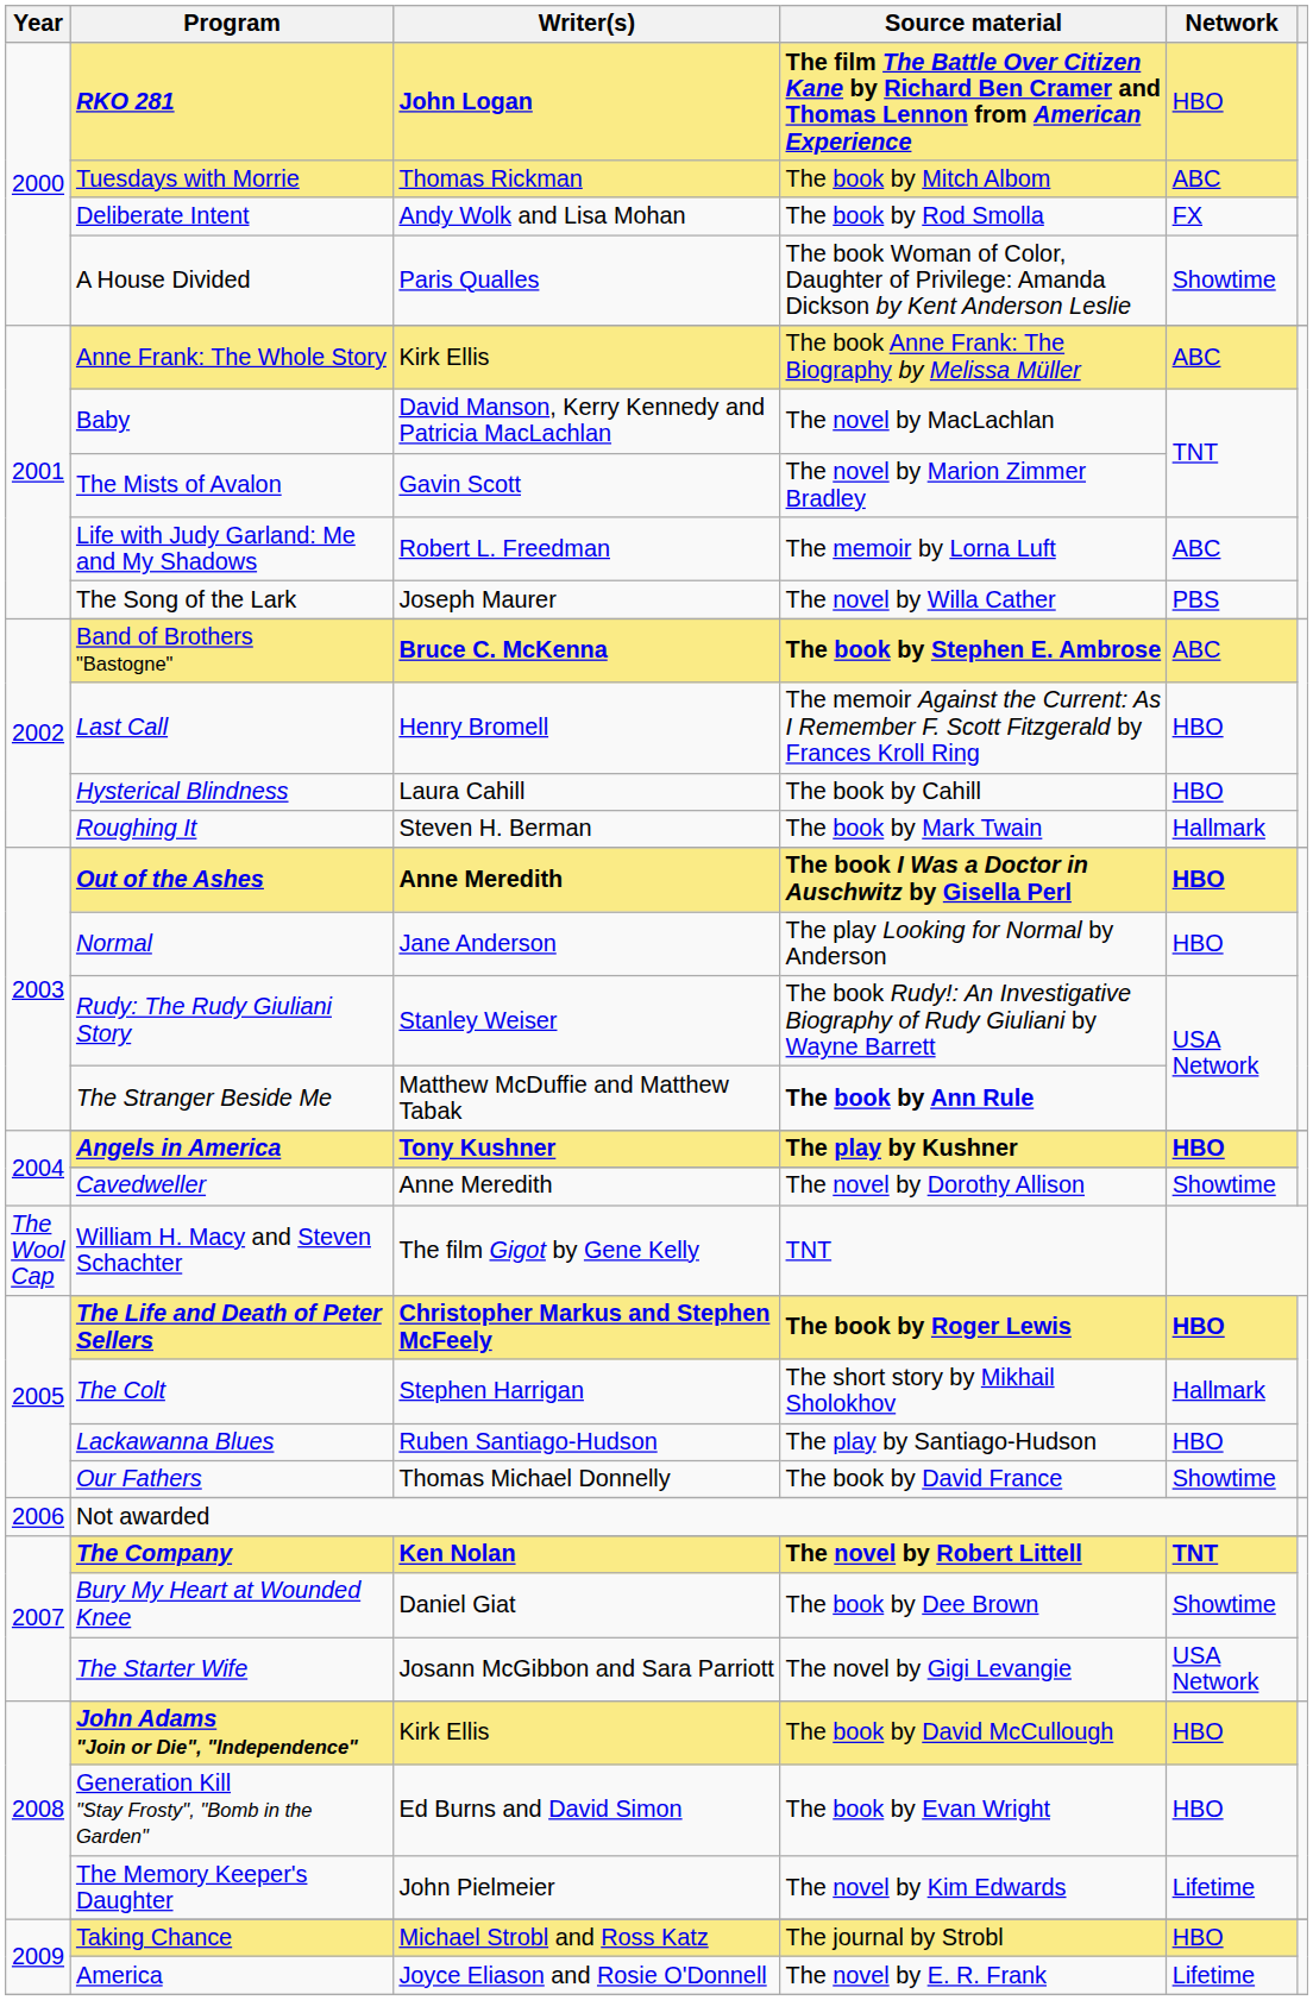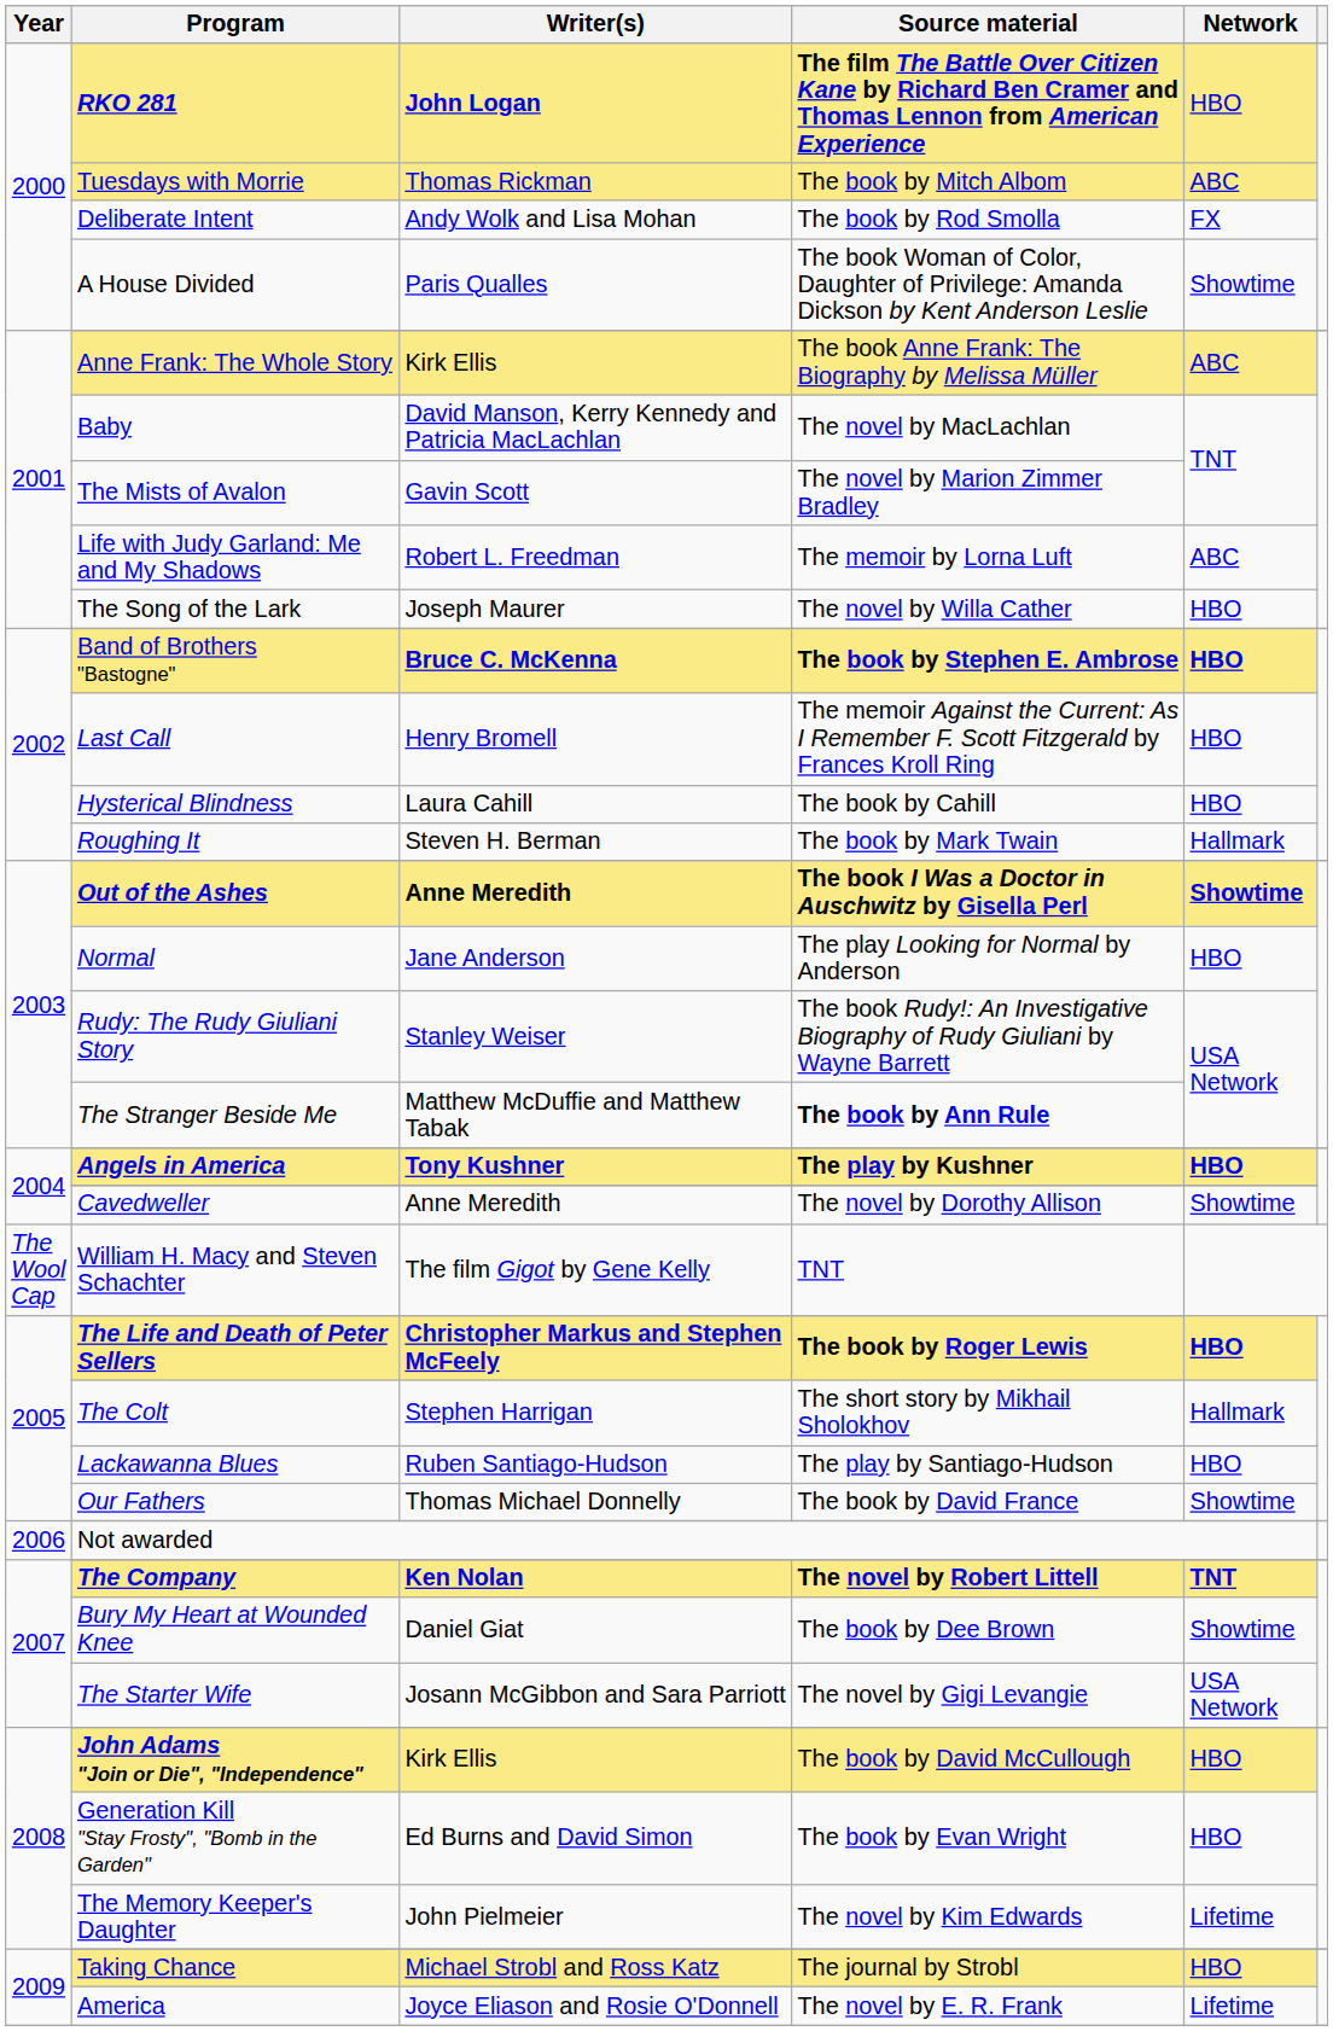 <table class="wikitable" style="width:100%">
 <tr bgcolor="#bebebe">
 <th width="5%">Year</th>
 <th width="25%">Program</th>
 <th width="30%">Writer(s)</th>
 <th width="30%">Source material</th>
 <th width="10%">Network</th>
 <th scope="col" style="width:2%;" class="unsortable"></th>
 </tr>
 <tr>
 <td rowspan="5" style="text-align:center"><a href='#'>2000</a></td>
 </tr>
 <tr>
 <td style="background:#FAEB86"><strong><em><a href='#'>RKO 281</a></em></strong></td>
 <td style="background:#FAEB86"><strong><a href='#'>John Logan</a></strong></td>
 <td style="background:#FAEB86"><strong>The film <em><a href='#'>The Battle Over Citizen Kane</a></em> by <a href='#'>Richard Ben Cramer</a> and <a href='#'>Thomas Lennon</a> from <em><a href='#'>American Experience</a><strong><em></td>
 <td style="background:#FAEB86"></strong><a href='#'>HBO</a><strong></td>
 <td rowspan="4"><br></td>
 </tr>
 <tr>
 <td style="background:#FAEB86"></em></strong><a href='#'>Tuesdays with Morrie</a><strong><em></td>
 <td style="background:#FAEB86"></strong><a href='#'>Thomas Rickman</a><strong></td>
 <td style="background:#FAEB86"></strong>The <a href='#'>book</a> by <a href='#'>Mitch Albom</a><strong></td>
 <td style="background:#FAEB86"></strong><a href='#'>ABC</a><strong></td>
 </tr>
 <tr>
 <td></em><a href='#'>Deliberate Intent</a><em></td>
 <td><a href='#'>Andy Wolk</a> and Lisa Mohan</td>
 <td>The <a href='#'>book</a> by <a href='#'>Rod Smolla</a></td>
 <td><a href='#'>FX</a></td>
 </tr>
 <tr>
 <td></em>A House Divided<em></td>
 <td><a href='#'>Paris Qualles</a></td>
 <td>The book </em>Woman of Color, Daughter of Privilege: Amanda Dickson<em> by Kent Anderson Leslie</td>
 <td><a href='#'>Showtime</a></td>
 </tr>
 <tr>
 <td rowspan="6" style="text-align:center"><a href='#'>2001</a></td>
 </tr>
 <tr>
 <td style="background:#FAEB86"></em></strong><a href='#'>Anne Frank: The Whole Story</a><strong><em></td>
 <td style="background:#FAEB86"></strong>Kirk Ellis<strong></td>
 <td style="background:#FAEB86"></strong>The book </em><a href='#'>Anne Frank: The Biography</a><em> by <a href='#'>Melissa Müller</a><strong></td>
 <td style="background:#FAEB86"></strong><a href='#'>ABC</a><strong></td>
 <td rowspan="5"><br></td>
 </tr>
 <tr>
 <td></em><a href='#'>Baby</a><em></td>
 <td><a href='#'>David Manson</a>, Kerry Kennedy and <a href='#'>Patricia MacLachlan</a></td>
 <td>The <a href='#'>novel</a> by MacLachlan</td>
 <td rowspan="2"><a href='#'>TNT</a></td>
 </tr>
 <tr>
 <td></em><a href='#'>The Mists of Avalon</a><em></td>
 <td><a href='#'>Gavin Scott</a></td>
 <td>The <a href='#'>novel</a> by <a href='#'>Marion Zimmer Bradley</a></td>
 </tr>
 <tr>
 <td></em><a href='#'>Life with Judy Garland: Me and My Shadows</a><em></td>
 <td><a href='#'>Robert L. Freedman</a></td>
 <td>The <a href='#'>memoir</a> by <a href='#'>Lorna Luft</a></td>
 <td><a href='#'>ABC</a></td>
 </tr>
 <tr>
 <td></em>The Song of the Lark<em></td>
 <td>Joseph Maurer</td>
 <td>The <a href='#'>novel</a> by <a href='#'>Willa Cather</a></td>
-<td><a href='#'>PBS</a></td>
+<td><a href='#'>HBO</a></td>
 </tr>
 <tr>
 <td rowspan="5" style="text-align:center"><a href='#'>2002</a></td>
 </tr>
 <tr>
 <td style="background:#FAEB86"></em></strong><a href='#'>Band of Brothers</a></em><br><small>"Bastogne"</small></strong></td>
 <td style="background:#FAEB86"><strong><a href='#'>Bruce C. McKenna</a></strong></td>
 <td style="background:#FAEB86"><strong>The <a href='#'>book</a> by <a href='#'>Stephen E. Ambrose</a></strong></td>
-<td style="background:#FAEB86"></strong><a href='#'>ABC</a><strong></td>
+<td style="background:#FAEB86"><strong><a href='#'>HBO</a></strong></td>
 <td rowspan="4"><br></td>
 </tr>
 <tr>
 <td><em><a href='#'>Last Call</a></em></td>
 <td><a href='#'>Henry Bromell</a></td>
 <td>The memoir <em>Against the Current: As I Remember F. Scott Fitzgerald</em> by <a href='#'>Frances Kroll Ring</a></td>
 <td><a href='#'>HBO</a></td>
 </tr>
 <tr>
 <td><em><a href='#'>Hysterical Blindness</a></em></td>
 <td>Laura Cahill</td>
 <td>The book by Cahill</td>
 <td><a href='#'>HBO</a></td>
 </tr>
 <tr>
 <td><em><a href='#'>Roughing It</a></em></td>
 <td>Steven H. Berman</td>
 <td>The <a href='#'>book</a> by <a href='#'>Mark Twain</a></td>
 <td><a href='#'>Hallmark</a></td>
 </tr>
 <tr>
 <td rowspan="5" style="text-align:center"><a href='#'>2003</a></td>
 </tr>
 <tr>
 <td style="background:#FAEB86"><strong><em><a href='#'>Out of the Ashes</a></em></strong></td>
 <td style="background:#FAEB86"><strong>Anne Meredith</strong></td>
 <td style="background:#FAEB86"><strong>The book <em>I Was a Doctor in Auschwitz</em> by <a href='#'>Gisella Perl</a></strong></td>
-<td style="background:#FAEB86"><strong><a href='#'>HBO</a></strong></td>
+<td style="background:#FAEB86"><strong><a href='#'>Showtime</a></strong></td>
 <td rowspan="4"><br></td>
 </tr>
 <tr>
 <td><em><a href='#'>Normal</a></em></td>
 <td><a href='#'>Jane Anderson</a></td>
 <td>The play <em>Looking for Normal</em> by Anderson</td>
 <td><a href='#'>HBO</a></td>
 </tr>
 <tr>
 <td><em><a href='#'>Rudy: The Rudy Giuliani Story</a></em></td>
 <td><a href='#'>Stanley Weiser</a></td>
 <td>The book <em>Rudy!: An Investigative Biography of Rudy Giuliani</em> by <a href='#'>Wayne Barrett</a></td>
 <td rowspan="2"><a href='#'>USA Network</a></td>
 </tr>
 <tr>
 <td><em>The Stranger Beside Me</em></td>
 <td>Matthew McDuffie and Matthew Tabak</td>
 <td><strong>The <a href='#'>book</a> by <a href='#'>Ann Rule</a></strong></td>
 </tr>
 <tr>
 <td rowspan="4" style="text-align:center"><a href='#'>2004</a></td>
 </tr>
 <tr>
 <td style="background:#FAEB86"><strong><em><a href='#'>Angels in America</a></em></strong></td>
 <td style="background:#FAEB86"><strong><a href='#'>Tony Kushner</a></strong></td>
 <td style="background:#FAEB86"><strong>The <a href='#'>play</a> by Kushner</strong></td>
 <td style="background:#FAEB86"><strong><a href='#'>HBO</a></strong></td>
 <td rowspan="3"><br></td>
 </tr>
 <tr>
 </tr>
 <tr>
 <td><em><a href='#'>Cavedweller</a></em></td>
 <td>Anne Meredith</td>
 <td>The <a href='#'>novel</a> by <a href='#'>Dorothy Allison</a></td>
 <td><a href='#'>Showtime</a></td>
 </tr>
 <tr>
 <td><em><a href='#'>The Wool Cap</a></em></td>
 <td><a href='#'>William H. Macy</a> and <a href='#'>Steven Schachter</a></td>
 <td>The film <em><a href='#'>Gigot</a></em> by <a href='#'>Gene Kelly</a></td>
 <td><a href='#'>TNT</a></td>
 </tr>
 <tr>
 <td rowspan="5" style="text-align:center"><a href='#'>2005</a></td>
 </tr>
 <tr>
 <td style="background:#FAEB86"><strong><em><a href='#'>The Life and Death of Peter Sellers</a></em></strong></td>
 <td style="background:#FAEB86"><strong><a href='#'>Christopher Markus and Stephen McFeely</a></strong></td>
 <td style="background:#FAEB86"><strong>The book by <a href='#'>Roger Lewis</a></strong></td>
 <td style="background:#FAEB86"><strong><a href='#'>HBO</a></strong></td>
 <td rowspan="4"><br></td>
 </tr>
 <tr>
 <td><em><a href='#'>The Colt</a></em></td>
 <td><a href='#'>Stephen Harrigan</a></td>
 <td>The short story by <a href='#'>Mikhail Sholokhov</a></td>
 <td><a href='#'>Hallmark</a></td>
 </tr>
 <tr>
 <td><em><a href='#'>Lackawanna Blues</a></em></td>
 <td><a href='#'>Ruben Santiago-Hudson</a></td>
 <td>The <a href='#'>play</a> by Santiago-Hudson</td>
 <td><a href='#'>HBO</a></td>
 </tr>
 <tr>
 <td><em><a href='#'>Our Fathers</a></em></td>
 <td>Thomas Michael Donnelly</td>
 <td>The book by <a href='#'>David France</a></td>
 <td><a href='#'>Showtime</a></td>
 </tr>
 <tr>
 <td rowspan="2" style="text-align:center"><a href='#'>2006</a></td>
 </tr>
 <tr>
 <td colspan="4">Not awarded</td>
 <td></td>
 </tr>
 <tr>
 <td rowspan="4" style="text-align:center"><a href='#'>2007</a></td>
 </tr>
 <tr>
 <td style="background:#FAEB86"><strong><em><a href='#'>The Company</a></em></strong></td>
 <td style="background:#FAEB86"><strong><a href='#'>Ken Nolan</a></strong></td>
 <td style="background:#FAEB86"><strong>The <a href='#'>novel</a> by <a href='#'>Robert Littell</a></strong></td>
 <td style="background:#FAEB86"><strong><a href='#'>TNT</a></strong></td>
 <td rowspan="3"><br></td>
 </tr>
 <tr>
 <td><em><a href='#'>Bury My Heart at Wounded Knee</a></em></td>
 <td>Daniel Giat</td>
 <td>The <a href='#'>book</a> by <a href='#'>Dee Brown</a></td>
 <td><a href='#'>Showtime</a></td>
 </tr>
 <tr>
 <td><em><a href='#'>The Starter Wife</a></em></td>
 <td>Josann McGibbon and Sara Parriott</td>
 <td>The novel by <a href='#'>Gigi Levangie</a></td>
 <td><a href='#'>USA Network</a></td>
 </tr>
 <tr>
 <td rowspan="4" style="text-align:center"><a href='#'>2008</a></td>
 </tr>
 <tr>
 <td style="background:#FAEB86"><strong><em><a href='#'>John Adams</a><em><br><small>"Join or Die", "Independence"</small><strong></td>
 <td style="background:#FAEB86"></strong>Kirk Ellis<strong></td>
 <td style="background:#FAEB86"></strong>The <a href='#'>book</a> by <a href='#'>David McCullough</a><strong></td>
 <td style="background:#FAEB86"></strong><a href='#'>HBO</a><strong></td>
 <td rowspan="3"><br></td>
 </tr>
 <tr>
 <td></em><a href='#'>Generation Kill</a><em><br><small>"Stay Frosty", "Bomb in the Garden"</small></td>
 <td>Ed Burns and <a href='#'>David Simon</a></td>
 <td>The <a href='#'>book</a> by <a href='#'>Evan Wright</a></td>
 <td><a href='#'>HBO</a></td>
 </tr>
 <tr>
 <td></em><a href='#'>The Memory Keeper's Daughter</a><em></td>
 <td>John Pielmeier</td>
 <td>The <a href='#'>novel</a> by <a href='#'>Kim Edwards</a></td>
 <td><a href='#'>Lifetime</a></td>
 </tr>
 <tr>
 <td rowspan="3" style="text-align:center"><a href='#'>2009</a></td>
 </tr>
 <tr>
 <td style="background:#FAEB86"></em></strong><a href='#'>Taking Chance</a><strong><em></td>
 <td style="background:#FAEB86"></strong><a href='#'>Michael Strobl</a> and <a href='#'>Ross Katz</a><strong></td>
 <td style="background:#FAEB86"></strong>The journal by Strobl<strong></td>
 <td style="background:#FAEB86"></strong><a href='#'>HBO</a><strong></td>
 <td rowspan="2"><br></td>
 </tr>
 <tr>
 <td></em><a href='#'>America</a><em></td>
 <td><a href='#'>Joyce Eliason</a> and <a href='#'>Rosie O'Donnell</a></td>
 <td>The <a href='#'>novel</a> by <a href='#'>E. R. Frank</a></td>
 <td><a href='#'>Lifetime</a></td>
 </tr>
 <tr>
 </tr>
 </table>
